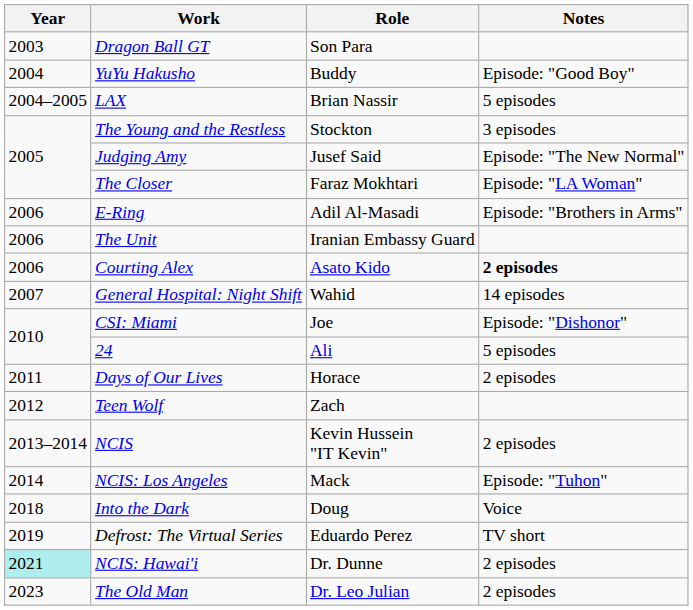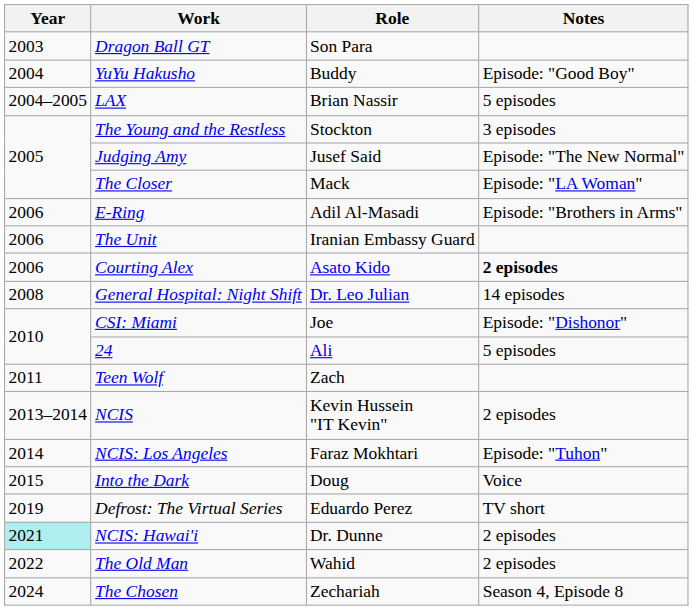 <table class="wikitable">
 <tr>
 <th>Year</th>
 <th>Work</th>
 <th>Role</th>
 <th>Notes</th>
 </tr>
 <tr>
 <td>2003</td>
 <td><em><a href='#'>Dragon Ball GT</a></em></td>
 <td>Son Para</td>
 <td></td>
 </tr>
 <tr>
 <td>2004</td>
 <td><em><a href='#'>YuYu Hakusho</a></em></td>
 <td>Buddy</td>
 <td>Episode: "Good Boy"</td>
 </tr>
 <tr>
 <td>2004–2005</td>
 <td><em><a href='#'>LAX</a></em></td>
 <td>Brian Nassir</td>
 <td>5 episodes</td>
 </tr>
 <tr>
 <td rowspan="3">2005</td>
 <td><em><a href='#'>The Young and the Restless</a></em></td>
 <td>Stockton</td>
 <td>3 episodes</td>
 </tr>
 <tr>
 <td><em><a href='#'>Judging Amy</a></em></td>
 <td>Jusef Said</td>
 <td>Episode: "The New Normal"</td>
 </tr>
 <tr>
 <td><em><a href='#'>The Closer</a></em></td>
-<td>Faraz Mokhtari</td>
+<td>Mack</td>
 <td>Episode: "<a href='#'>LA Woman</a>"</td>
 </tr>
 <tr>
 <td>2006</td>
 <td><em><a href='#'>E-Ring</a></em></td>
 <td>Adil Al-Masadi</td>
 <td>Episode: "Brothers in Arms"</td>
 </tr>
 <tr>
 <td>2006</td>
 <td><em><a href='#'>The Unit</a></em></td>
 <td>Iranian Embassy Guard</td>
 <td></td>
 </tr>
 <tr>
 <td>2006</td>
 <td><em><a href='#'>Courting Alex</a></em></td>
 <td><a href='#'>Asato Kido</a></td>
 <td><strong>2 episodes</strong></td>
 </tr>
 <tr>
-<td>2007</td>
+<td>2008</td>
 <td><em><a href='#'>General Hospital: Night Shift</a></em></td>
-<td>Wahid</td>
+<td><a href='#'>Dr. Leo Julian</a></td>
 <td>14 episodes</td>
 </tr>
 <tr>
 <td rowspan="2">2010</td>
 <td><em><a href='#'>CSI: Miami</a></em></td>
 <td>Joe</td>
 <td>Episode: "<a href='#'>Dishonor</a>"</td>
 </tr>
 <tr>
 <td><em><a href='#'>24</a></em></td>
 <td><a href='#'>Ali</a></td>
 <td>5 episodes</td>
 </tr>
 <tr>
 <td>2011</td>
-<td><em><a href='#'>Days of Our Lives</a></em></td>
-<td>Horace</td>
-<td>2 episodes</td>
-</tr>
-<tr>
-<td>2012</td>
 <td><em><a href='#'>Teen Wolf</a></em></td>
 <td>Zach</td>
 <td></td>
 </tr>
 <tr>
 <td>2013–2014</td>
 <td><em><a href='#'>NCIS</a></em></td>
 <td>Kevin Hussein<br>"IT Kevin"</td>
 <td>2 episodes</td>
 </tr>
 <tr>
 <td>2014</td>
 <td><em><a href='#'>NCIS: Los Angeles</a></em></td>
-<td>Mack</td>
+<td>Faraz Mokhtari</td>
 <td>Episode: "<a href='#'>Tuhon</a>"</td>
 </tr>
 <tr>
-<td>2018</td>
+<td>2015</td>
 <td><em><a href='#'>Into the Dark</a></em></td>
 <td>Doug</td>
 <td>Voice</td>
 </tr>
 <tr>
 <td>2019</td>
 <td><em>Defrost: The Virtual Series</em></td>
 <td>Eduardo Perez</td>
 <td>TV short</td>
 </tr>
 <tr>
 <td style="background: paleturquoise;">2021</td>
 <td><em><a href='#'>NCIS: Hawai'i</a></em></td>
 <td>Dr. Dunne</td>
 <td>2 episodes</td>
 </tr>
 <tr>
-<td>2023</td>
+<td>2022</td>
 <td><em><a href='#'>The Old Man</a></em></td>
-<td><a href='#'>Dr. Leo Julian</a></td>
+<td>Wahid</td>
 <td>2 episodes</td>
 </tr>
+<tr>
+<td>2024</td>
+<td><em><a href='#'>The Chosen</a></em></td>
+<td>Zechariah</td>
+<td>Season 4, Episode 8</td>
+</tr>
 </table>
